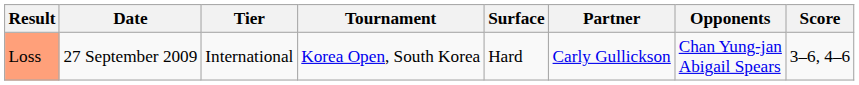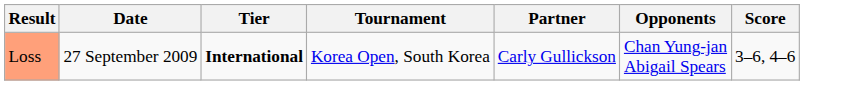 <table class="sortable wikitable" style=font-size:97%>
 <tr>
 <th>Result</th>
 <th>Date</th>
 <th>Tier</th>
 <th>Tournament</th>
-<th>Surface</th>
 <th>Partner</th>
 <th>Opponents</th>
 <th>Score</th>
 </tr>
 <tr>
 <td style="background:#ffa07a;">Loss</td>
 <td>27 September 2009</td>
-<td>International</td>
+<td><strong>International</strong></td>
 <td><a href='#'>Korea Open</a>, South Korea</td>
-<td>Hard</td>
 <td> <a href='#'>Carly Gullickson</a></td>
 <td> <a href='#'>Chan Yung-jan</a> <br>  <a href='#'>Abigail Spears</a></td>
 <td>3–6, 4–6</td>
 </tr>
 </table>
